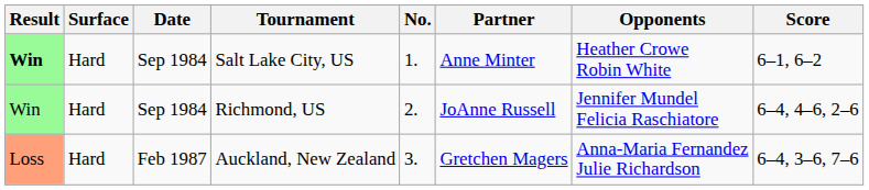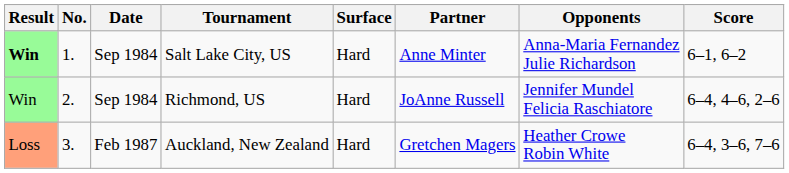 <table class="wikitable">
 <tr>
 <th>Result</th>
-<th>Surface</th>
+<th>No.</th>
 <th>Date</th>
 <th>Tournament</th>
-<th>No.</th>
+<th>Surface</th>
 <th>Partner</th>
 <th>Opponents</th>
 <th>Score</th>
 </tr>
 <tr>
 <td style="background:#98fb98;"><strong>Win</strong></td>
-<td>Hard</td>
+<td>1.</td>
 <td>Sep 1984</td>
 <td>Salt Lake City, US</td>
-<td>1.</td>
+<td>Hard</td>
 <td> <a href='#'>Anne Minter</a></td>
-<td> <a href='#'>Heather Crowe</a> <br>  <a href='#'>Robin White</a></td>
+<td> <a href='#'>Anna-Maria Fernandez</a> <br>  <a href='#'>Julie Richardson</a></td>
 <td>6–1, 6–2</td>
 </tr>
 <tr>
 <td style="background:#98fb98;">Win</td>
-<td>Hard</td>
+<td>2.</td>
 <td>Sep 1984</td>
 <td>Richmond, US</td>
-<td>2.</td>
+<td>Hard</td>
 <td> <a href='#'>JoAnne Russell</a></td>
 <td> <a href='#'>Jennifer Mundel</a> <br>  <a href='#'>Felicia Raschiatore</a></td>
 <td>6–4, 4–6, 2–6</td>
 </tr>
 <tr>
 <td style="background:#ffa07a;">Loss</td>
-<td>Hard</td>
+<td>3.</td>
 <td>Feb 1987</td>
 <td>Auckland, New Zealand</td>
-<td>3.</td>
+<td>Hard</td>
 <td> <a href='#'>Gretchen Magers</a></td>
-<td> <a href='#'>Anna-Maria Fernandez</a> <br>  <a href='#'>Julie Richardson</a></td>
+<td> <a href='#'>Heather Crowe</a> <br>  <a href='#'>Robin White</a></td>
 <td>6–4, 3–6, 7–6</td>
 </tr>
 </table>
